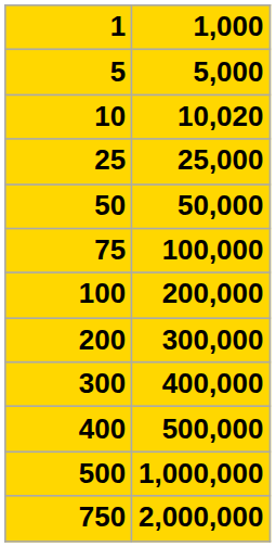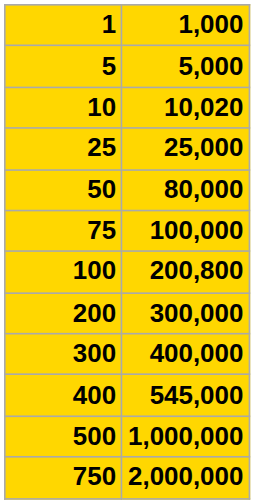 <table class="wikitable" style="background: gold; text-align: right">
 <tr>
 <td width=65px><strong>1</strong></td>
 <td width=65px><strong>1,000</strong></td>
 </tr>
 <tr>
 <td><strong>5</strong></td>
 <td><strong>5,000</strong></td>
 </tr>
 <tr>
 <td><strong>10</strong></td>
 <td><strong>10,020</strong></td>
 </tr>
 <tr>
 <td><strong>25</strong></td>
 <td><strong>25,000</strong></td>
 </tr>
 <tr>
 <td><strong>50</strong></td>
-<td><strong>50,000</strong></td>
+<td><strong>80,000</strong></td>
 </tr>
 <tr>
 <td><strong>75</strong></td>
 <td><strong>100,000</strong></td>
 </tr>
 <tr>
 <td><strong>100</strong></td>
-<td><strong>200,000</strong></td>
+<td><strong>200,800</strong></td>
 </tr>
 <tr>
 <td><strong>200</strong></td>
 <td><strong>300,000</strong></td>
 </tr>
 <tr>
 <td><strong>300</strong></td>
 <td><strong>400,000</strong></td>
 </tr>
 <tr>
 <td><strong>400</strong></td>
-<td><strong>500,000</strong></td>
+<td><strong>545,000</strong></td>
 </tr>
 <tr>
 <td><strong>500</strong></td>
 <td><strong>1,000,000</strong></td>
 </tr>
 <tr>
 <td><strong>750</strong></td>
 <td><strong>2,000,000</strong></td>
 </tr>
 </table>
